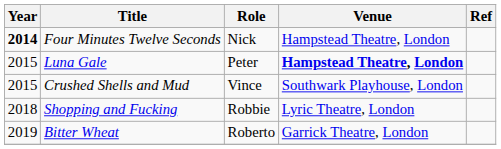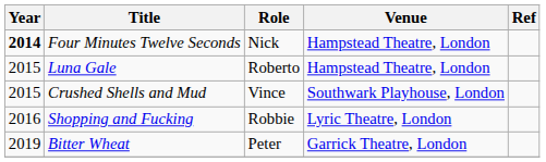 <table class="wikitable sortable">
 <tr>
 <th>Year</th>
 <th>Title</th>
 <th>Role</th>
 <th>Venue</th>
 <th>Ref</th>
 </tr>
 <tr>
 <td><strong>2014</strong></td>
 <td><em>Four Minutes Twelve Seconds</em></td>
 <td>Nick</td>
 <td><a href='#'>Hampstead Theatre</a>, <a href='#'>London</a></td>
 <td></td>
 </tr>
 <tr>
 <td>2015</td>
 <td><em><a href='#'>Luna Gale</a></em></td>
-<td>Peter</td>
-<td><strong><a href='#'>Hampstead Theatre</a>, <a href='#'>London</a></strong></td>
+<td>Roberto</td>
+<td><a href='#'>Hampstead Theatre</a>, <a href='#'>London</a></td>
 <td></td>
 </tr>
 <tr>
 <td>2015</td>
 <td><em>Crushed Shells and Mud</em></td>
 <td>Vince</td>
 <td><a href='#'>Southwark Playhouse</a>, <a href='#'>London</a></td>
 <td></td>
 </tr>
 <tr>
-<td>2018</td>
+<td>2016</td>
 <td><em><a href='#'>Shopping and Fucking</a></em></td>
 <td>Robbie</td>
 <td><a href='#'>Lyric Theatre</a>, <a href='#'>London</a></td>
 <td></td>
 </tr>
 <tr>
 <td>2019</td>
 <td><em><a href='#'>Bitter Wheat</a></em></td>
-<td>Roberto</td>
+<td>Peter</td>
 <td><a href='#'>Garrick Theatre</a>, <a href='#'>London</a></td>
 <td></td>
 </tr>
 <tr>
 </tr>
 </table>
